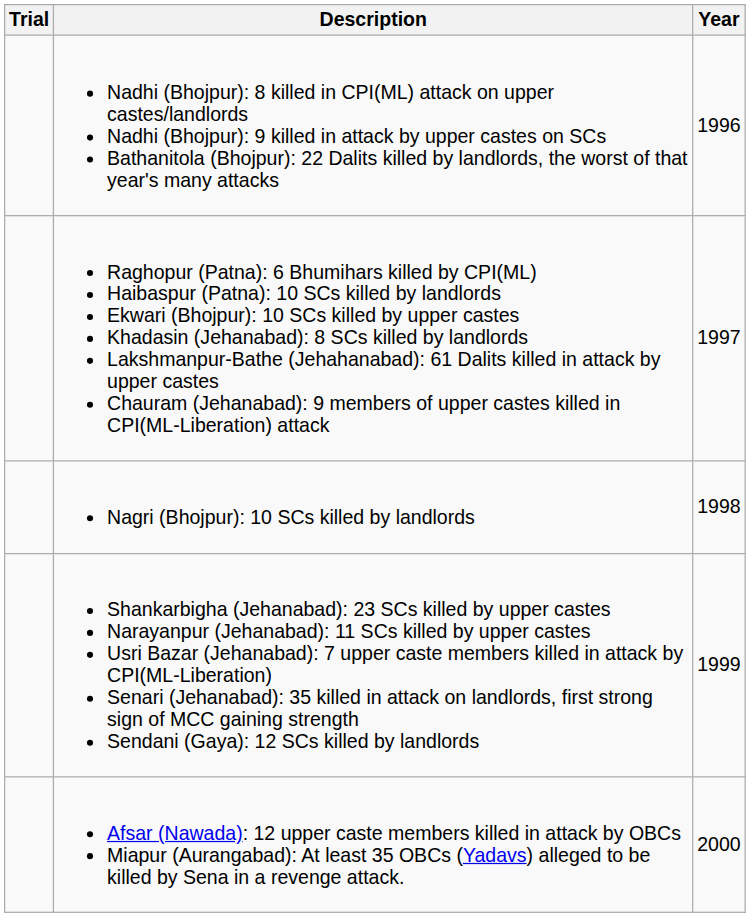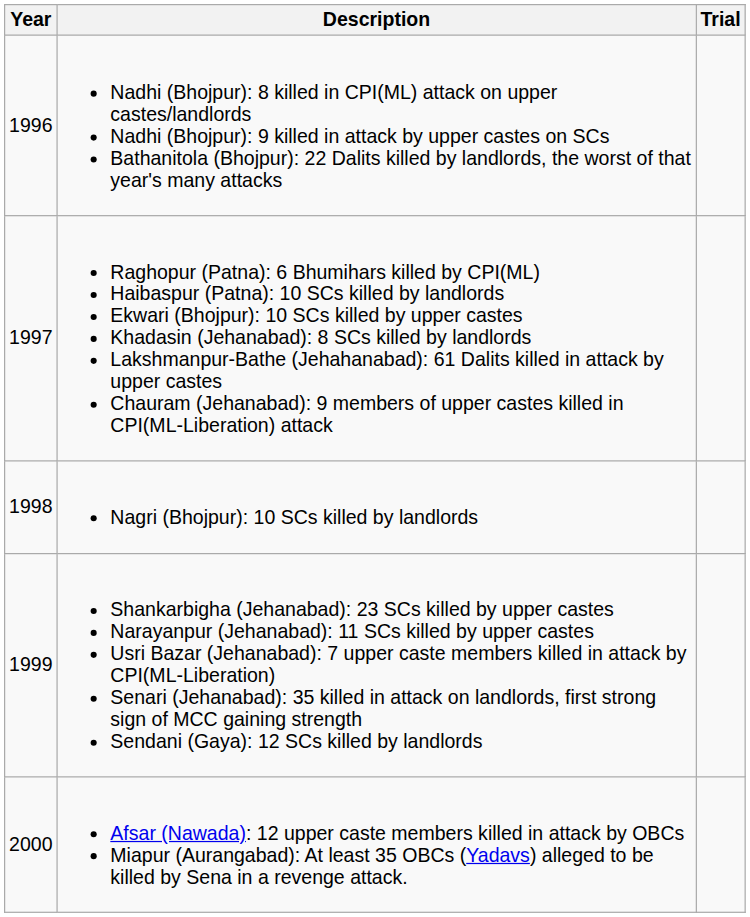 <table class="wikitable">
 <tr>
+<th>Year</th>
+<th>Description</th>
 <th>Trial</th>
-<th>Description</th>
-<th>Year</th>
 </tr>
 <tr>
+<td>1996</td>
+<td><br><ul><li>Nadhi (Bhojpur): 8 killed in CPI(ML) attack on upper castes/landlords</li><li>Nadhi (Bhojpur): 9 killed in attack by upper castes on SCs</li><li>Bathanitola (Bhojpur): 22 Dalits killed by landlords, the worst of that year's many attacks</li></ul></td>
 <td></td>
-<td><br><ul><li>Nadhi (Bhojpur): 8 killed in CPI(ML) attack on upper castes/landlords</li><li>Nadhi (Bhojpur): 9 killed in attack by upper castes on SCs</li><li>Bathanitola (Bhojpur): 22 Dalits killed by landlords, the worst of that year's many attacks</li></ul></td>
-<td>1996</td>
 </tr>
 <tr>
+<td>1997</td>
+<td><br><ul><li>Raghopur (Patna): 6 Bhumihars killed by CPI(ML)</li><li>Haibaspur (Patna): 10 SCs killed by landlords</li><li>Ekwari (Bhojpur): 10 SCs killed by upper castes</li><li>Khadasin (Jehanabad): 8 SCs killed by landlords</li><li>Lakshmanpur-Bathe (Jehahanabad): 61 Dalits killed in attack by upper castes</li><li>Chauram (Jehanabad): 9 members of upper castes killed in CPI(ML-Liberation) attack</li></ul></td>
 <td></td>
-<td><br><ul><li>Raghopur (Patna): 6 Bhumihars killed by CPI(ML)</li><li>Haibaspur (Patna): 10 SCs killed by landlords</li><li>Ekwari (Bhojpur): 10 SCs killed by upper castes</li><li>Khadasin (Jehanabad): 8 SCs killed by landlords</li><li>Lakshmanpur-Bathe (Jehahanabad): 61 Dalits killed in attack by upper castes</li><li>Chauram (Jehanabad): 9 members of upper castes killed in CPI(ML-Liberation) attack</li></ul></td>
-<td>1997</td>
 </tr>
 <tr>
+<td>1998</td>
+<td><br><ul><li>Nagri (Bhojpur): 10 SCs killed by landlords</li></ul></td>
 <td></td>
-<td><br><ul><li>Nagri (Bhojpur): 10 SCs killed by landlords</li></ul></td>
-<td>1998</td>
 </tr>
 <tr>
+<td>1999</td>
+<td><br><ul><li>Shankarbigha (Jehanabad): 23 SCs killed by upper castes</li><li>Narayanpur (Jehanabad): 11 SCs killed by upper castes</li><li>Usri Bazar (Jehanabad): 7 upper caste members killed in attack by CPI(ML-Liberation)</li><li>Senari (Jehanabad): 35 killed in attack on landlords, first strong sign of MCC gaining strength</li><li>Sendani (Gaya): 12 SCs killed by landlords</li></ul></td>
 <td></td>
-<td><br><ul><li>Shankarbigha (Jehanabad): 23 SCs killed by upper castes</li><li>Narayanpur (Jehanabad): 11 SCs killed by upper castes</li><li>Usri Bazar (Jehanabad): 7 upper caste members killed in attack by CPI(ML-Liberation)</li><li>Senari (Jehanabad): 35 killed in attack on landlords, first strong sign of MCC gaining strength</li><li>Sendani (Gaya): 12 SCs killed by landlords</li></ul></td>
-<td>1999</td>
 </tr>
 <tr>
+<td>2000</td>
+<td><br><ul><li><a href='#'>Afsar (Nawada)</a>: 12 upper caste members killed in attack by OBCs</li><li>Miapur (Aurangabad): At least 35 OBCs (<a href='#'>Yadavs</a>) alleged to be killed by Sena in a revenge attack.</li></ul></td>
 <td></td>
-<td><br><ul><li><a href='#'>Afsar (Nawada)</a>: 12 upper caste members killed in attack by OBCs</li><li>Miapur (Aurangabad): At least 35 OBCs (<a href='#'>Yadavs</a>) alleged to be killed by Sena in a revenge attack.</li></ul></td>
-<td>2000</td>
 </tr>
 </table>
